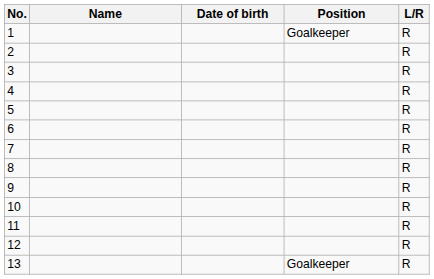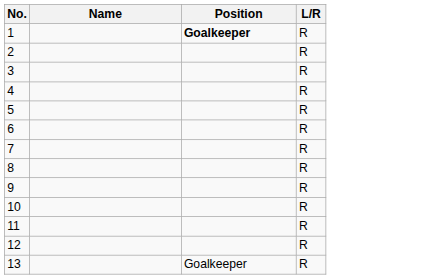 <table class=wikitable sortable style=font-size:100%; text-align:center;>
 <tr>
 <th>No.</th>
 <th style=width:12em>Name</th>
-<th style=width:8em>Date of birth</th>
 <th style=width:9em>Position</th>
 <th style=width:2em>L/R</th>
 </tr>
 <tr>
 <td>1</td>
 <td align=left></td>
-<td align=right></td>
-<td>Goalkeeper</td>
+<td><strong>Goalkeeper</strong></td>
 <td>R</td>
 </tr>
 <tr>
 <td>2</td>
 <td align=left></td>
-<td align=right></td>
 <td></td>
 <td>R</td>
 </tr>
 <tr>
 <td>3</td>
 <td align=left></td>
-<td align=right></td>
 <td></td>
 <td>R</td>
 </tr>
 <tr>
 <td>4</td>
 <td align=left></td>
-<td align=right></td>
 <td></td>
 <td>R</td>
 </tr>
 <tr>
 <td>5</td>
 <td align=left></td>
-<td align=right></td>
 <td></td>
 <td>R</td>
 </tr>
 <tr>
 <td>6</td>
 <td align=left></td>
-<td align=right></td>
 <td></td>
 <td>R</td>
 </tr>
 <tr>
 <td>7</td>
 <td align=left></td>
-<td align=right></td>
 <td></td>
 <td>R</td>
 </tr>
 <tr>
 <td>8</td>
 <td align=left></td>
-<td align=right></td>
 <td></td>
 <td>R</td>
 </tr>
 <tr>
 <td>9</td>
 <td align=left></td>
-<td align=right></td>
 <td></td>
 <td>R</td>
 </tr>
 <tr>
 <td>10</td>
 <td align=left></td>
-<td align=right></td>
 <td></td>
 <td>R</td>
 </tr>
 <tr>
 <td>11</td>
 <td align=left></td>
-<td align=right></td>
 <td></td>
 <td>R</td>
 </tr>
 <tr>
 <td>12</td>
 <td align=left></td>
-<td align=right></td>
 <td></td>
 <td>R</td>
 </tr>
 <tr>
 <td>13</td>
 <td align=left></td>
-<td align=right></td>
 <td>Goalkeeper</td>
 <td>R</td>
 </tr>
 </table>
